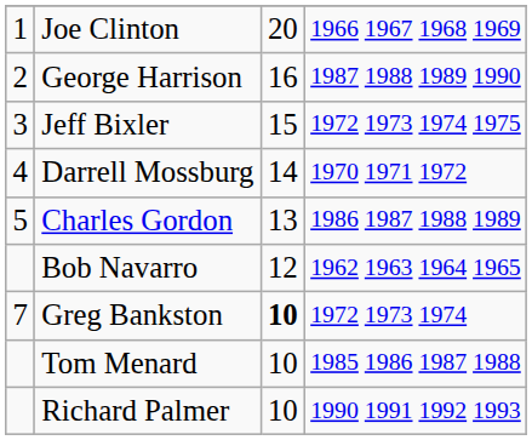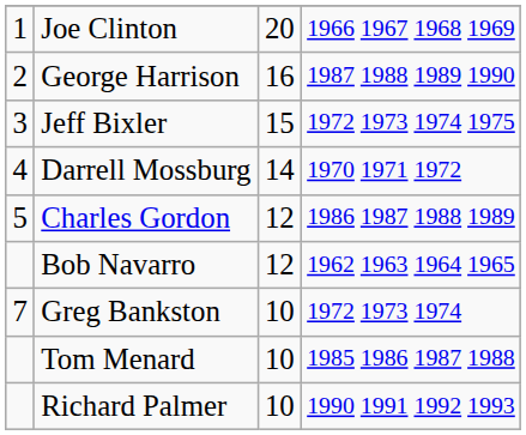 <table class="wikitable">
 <tr>
 </tr>
 <tr>
 <td>1</td>
 <td>Joe Clinton</td>
 <td>20</td>
 <td style="font-size:80%;"><a href='#'>1966</a> <a href='#'>1967</a> <a href='#'>1968</a> <a href='#'>1969</a></td>
 </tr>
 <tr>
 <td>2</td>
 <td>George Harrison</td>
 <td>16</td>
 <td style="font-size:80%;"><a href='#'>1987</a> <a href='#'>1988</a> <a href='#'>1989</a> <a href='#'>1990</a></td>
 </tr>
 <tr>
 <td>3</td>
 <td>Jeff Bixler</td>
 <td>15</td>
 <td style="font-size:80%;"><a href='#'>1972</a> <a href='#'>1973</a> <a href='#'>1974</a> <a href='#'>1975</a></td>
 </tr>
 <tr>
 <td>4</td>
 <td>Darrell Mossburg</td>
 <td>14</td>
 <td style="font-size:80%;"><a href='#'>1970</a> <a href='#'>1971</a> <a href='#'>1972</a></td>
 </tr>
 <tr>
 <td>5</td>
 <td><a href='#'>Charles Gordon</a></td>
-<td>13</td>
+<td>12</td>
 <td style="font-size:80%;"><a href='#'>1986</a> <a href='#'>1987</a> <a href='#'>1988</a> <a href='#'>1989</a></td>
 </tr>
 <tr>
 <td></td>
 <td>Bob Navarro</td>
 <td>12</td>
 <td style="font-size:80%;"><a href='#'>1962</a> <a href='#'>1963</a> <a href='#'>1964</a> <a href='#'>1965</a></td>
 </tr>
 <tr>
 <td>7</td>
 <td>Greg Bankston</td>
-<td><strong>10</strong></td>
+<td>10</td>
 <td style="font-size:80%;"><a href='#'>1972</a> <a href='#'>1973</a> <a href='#'>1974</a></td>
 </tr>
 <tr>
 <td></td>
 <td>Tom Menard</td>
 <td>10</td>
 <td style="font-size:80%;"><a href='#'>1985</a> <a href='#'>1986</a> <a href='#'>1987</a> <a href='#'>1988</a></td>
 </tr>
 <tr>
 <td></td>
 <td>Richard Palmer</td>
 <td>10</td>
 <td style="font-size:80%;"><a href='#'>1990</a> <a href='#'>1991</a> <a href='#'>1992</a> <a href='#'>1993</a></td>
 </tr>
 </table>
